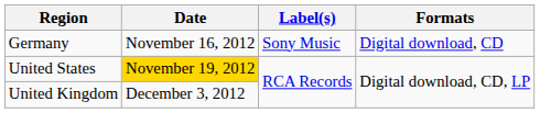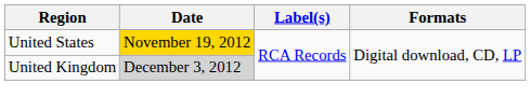 <table class="wikitable">
 <tr>
 <th>Region</th>
 <th>Date</th>
 <th><a href='#'>Label(s)</a></th>
 <th>Formats</th>
-</tr>
-<tr>
-<td>Germany</td>
-<td>November 16, 2012</td>
-<td><a href='#'>Sony Music</a></td>
-<td><a href='#'>Digital download</a>, <a href='#'>CD</a></td>
 </tr>
 <tr>
 <td>United States</td>
 <td style="background: gold;">November 19, 2012</td>
 <td rowspan="2"><a href='#'>RCA Records</a></td>
 <td rowspan="2">Digital download, CD, <a href='#'>LP</a></td>
 </tr>
 <tr>
 <td>United Kingdom</td>
-<td>December 3, 2012</td>
+<td style="background: lightgrey;">December 3, 2012</td>
 </tr>
 </table>
